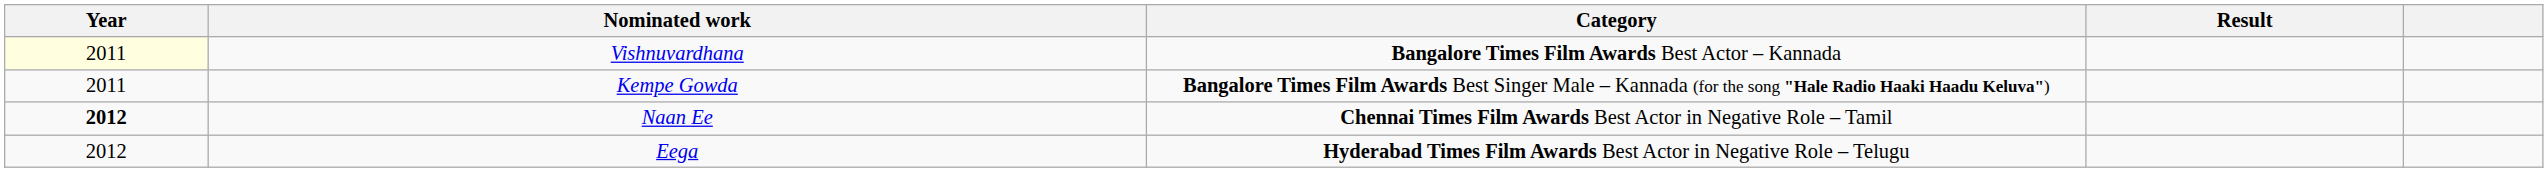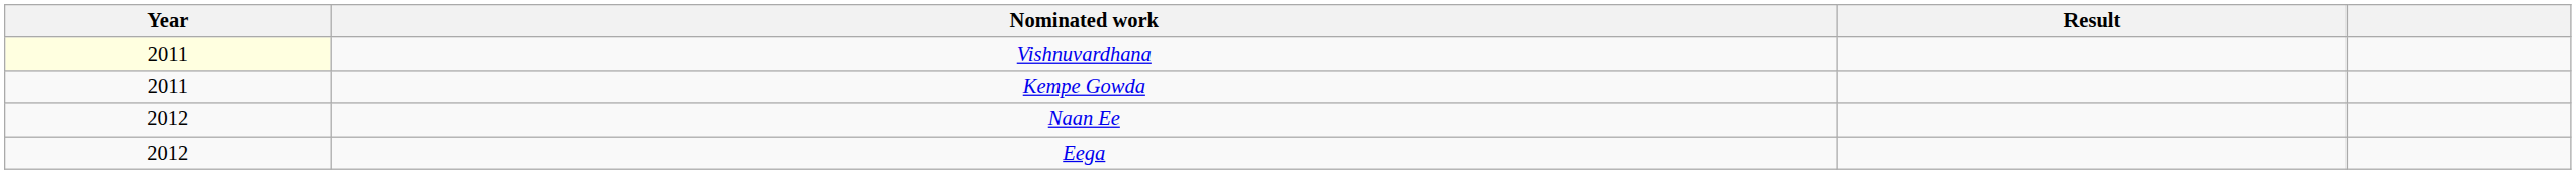 <table class="wikitable" width=100%>
 <tr>
 <th width=8%>Year</th>
 <th width=37%>Nominated work</th>
-<th width=37%>Category</th>
 <th width=12.5%>Result</th>
 <th width=5.5%></th>
 </tr>
 <tr>
 <td style="background: lightyellow; text-align:center;">2011</td>
 <td style="text-align: center;"><em><a href='#'>Vishnuvardhana</a></em></td>
-<td style="text-align: center;"><strong>Bangalore Times Film Awards</strong> Best Actor – Kannada</td>
 <td></td>
 <td style="text-align: center;"></td>
 </tr>
 <tr>
 <td style="text-align:center;">2011</td>
 <td style="text-align: center;"><em><a href='#'>Kempe Gowda</a></em></td>
-<td style="text-align: center;"><strong>Bangalore Times Film Awards</strong> Best Singer Male – Kannada <small>(for the song <strong>"Hale Radio Haaki Haadu Keluva"</strong>)</small></td>
 <td></td>
 <td style="text-align: center;"></td>
 </tr>
 <tr>
-<td style="text-align:center;"><strong>2012</strong></td>
+<td style="text-align:center;">2012</td>
 <td style="text-align: center;"><em><a href='#'>Naan Ee</a></em></td>
-<td style="text-align: center;"><strong>Chennai Times Film Awards</strong> Best Actor in Negative Role – Tamil</td>
 <td></td>
 <td style="text-align: center;"></td>
 </tr>
 <tr>
 <td style="text-align:center;">2012</td>
 <td style="text-align: center;"><em><a href='#'>Eega</a></em></td>
-<td style="text-align: center;"><strong>Hyderabad Times Film Awards</strong> Best Actor in Negative Role – Telugu</td>
 <td></td>
 <td style="text-align: center;"></td>
 </tr>
 </table>
